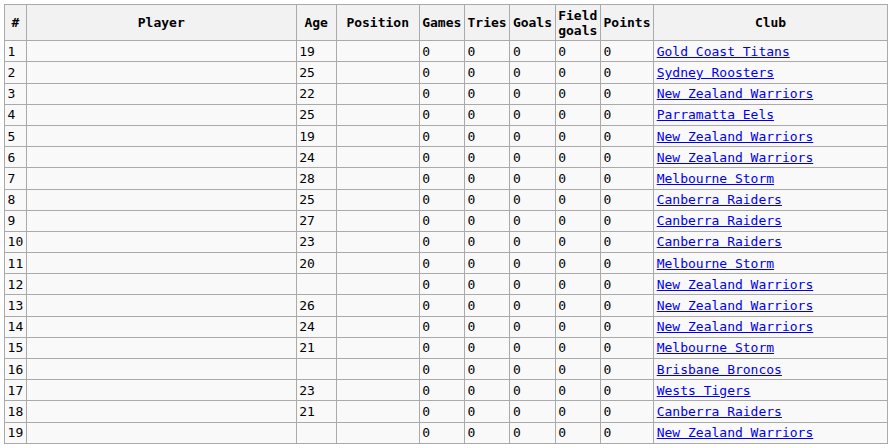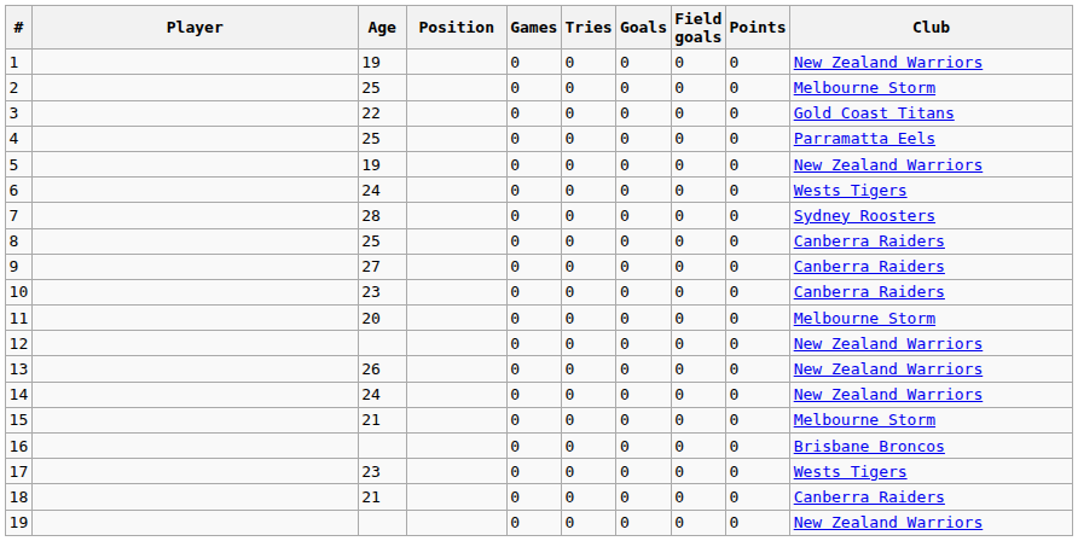 <table class="wikitable sortable" style="width:100%;text-align:left">
 <tr>
 <th width=2%>#</th>
 <th width=40%>Player</th>
 <th width=5%>Age</th>
 <th width=10%>Position</th>
 <th width=2%>Games</th>
 <th width=2%>Tries</th>
 <th width=2%>Goals</th>
 <th width=2%>Field goals</th>
 <th width=2%>Points</th>
 <th width=35%>Club</th>
 </tr>
 <tr>
 </tr>
 <tr>
 <td>1</td>
 <td align=left></td>
 <td>19</td>
 <td align=center></td>
 <td>0</td>
 <td>0</td>
 <td>0</td>
 <td>0</td>
 <td>0</td>
-<td>  <a href='#'>Gold Coast Titans</a></td>
+<td>  <a href='#'>New Zealand Warriors</a></td>
 </tr>
 <tr>
 <td>2</td>
 <td align=left></td>
 <td>25</td>
 <td align=center></td>
 <td>0</td>
 <td>0</td>
 <td>0</td>
 <td>0</td>
 <td>0</td>
-<td>  <a href='#'>Sydney Roosters</a></td>
+<td>  <a href='#'>Melbourne Storm</a></td>
 </tr>
 <tr>
 <td>3</td>
 <td align=left></td>
 <td>22</td>
 <td align=center></td>
 <td>0</td>
 <td>0</td>
 <td>0</td>
 <td>0</td>
 <td>0</td>
-<td>  <a href='#'>New Zealand Warriors</a></td>
+<td>  <a href='#'>Gold Coast Titans</a></td>
 </tr>
 <tr>
 <td>4</td>
 <td align=left></td>
 <td>25</td>
 <td align=center></td>
 <td>0</td>
 <td>0</td>
 <td>0</td>
 <td>0</td>
 <td>0</td>
 <td>  <a href='#'>Parramatta Eels</a></td>
 </tr>
 <tr>
 <td>5</td>
 <td align=left></td>
 <td>19</td>
 <td align=center></td>
 <td>0</td>
 <td>0</td>
 <td>0</td>
 <td>0</td>
 <td>0</td>
 <td>  <a href='#'>New Zealand Warriors</a></td>
 </tr>
 <tr>
 <td>6</td>
 <td align=left></td>
 <td>24</td>
 <td align=center></td>
 <td>0</td>
 <td>0</td>
 <td>0</td>
 <td>0</td>
 <td>0</td>
-<td>  <a href='#'>New Zealand Warriors</a></td>
+<td>  <a href='#'>Wests Tigers</a></td>
 </tr>
 <tr>
 <td>7</td>
 <td align=left></td>
 <td>28</td>
 <td align=center></td>
 <td>0</td>
 <td>0</td>
 <td>0</td>
 <td>0</td>
 <td>0</td>
-<td>  <a href='#'>Melbourne Storm</a></td>
+<td>  <a href='#'>Sydney Roosters</a></td>
 </tr>
 <tr>
 <td>8</td>
 <td align=left></td>
 <td>25</td>
 <td align=center></td>
 <td>0</td>
 <td>0</td>
 <td>0</td>
 <td>0</td>
 <td>0</td>
 <td>  <a href='#'>Canberra Raiders</a></td>
 </tr>
 <tr>
 <td>9</td>
 <td align=left></td>
 <td>27</td>
 <td align=center></td>
 <td>0</td>
 <td>0</td>
 <td>0</td>
 <td>0</td>
 <td>0</td>
 <td>  <a href='#'>Canberra Raiders</a></td>
 </tr>
 <tr>
 <td>10</td>
 <td align=left></td>
 <td>23</td>
 <td align=center></td>
 <td>0</td>
 <td>0</td>
 <td>0</td>
 <td>0</td>
 <td>0</td>
 <td>  <a href='#'>Canberra Raiders</a></td>
 </tr>
 <tr>
 <td>11</td>
 <td align=left></td>
 <td>20</td>
 <td align=center></td>
 <td>0</td>
 <td>0</td>
 <td>0</td>
 <td>0</td>
 <td>0</td>
 <td>  <a href='#'>Melbourne Storm</a></td>
 </tr>
 <tr>
 <td>12</td>
 <td align=left></td>
 <td></td>
 <td align=center></td>
 <td>0</td>
 <td>0</td>
 <td>0</td>
 <td>0</td>
 <td>0</td>
 <td>  <a href='#'>New Zealand Warriors</a></td>
 </tr>
 <tr>
 <td>13</td>
 <td align=left></td>
 <td>26</td>
 <td align=center></td>
 <td>0</td>
 <td>0</td>
 <td>0</td>
 <td>0</td>
 <td>0</td>
 <td>  <a href='#'>New Zealand Warriors</a></td>
 </tr>
 <tr>
 <td>14</td>
 <td align=left></td>
 <td>24</td>
 <td align=center></td>
 <td>0</td>
 <td>0</td>
 <td>0</td>
 <td>0</td>
 <td>0</td>
 <td>  <a href='#'>New Zealand Warriors</a></td>
 </tr>
 <tr>
 <td>15</td>
 <td align=left></td>
 <td>21</td>
 <td align=center></td>
 <td>0</td>
 <td>0</td>
 <td>0</td>
 <td>0</td>
 <td>0</td>
 <td>  <a href='#'>Melbourne Storm</a></td>
 </tr>
 <tr>
 <td>16</td>
 <td align=left></td>
 <td></td>
 <td align=center></td>
 <td>0</td>
 <td>0</td>
 <td>0</td>
 <td>0</td>
 <td>0</td>
 <td>  <a href='#'>Brisbane Broncos</a></td>
 </tr>
 <tr>
 <td>17</td>
 <td align=left></td>
 <td>23</td>
 <td align=center></td>
 <td>0</td>
 <td>0</td>
 <td>0</td>
 <td>0</td>
 <td>0</td>
 <td>  <a href='#'>Wests Tigers</a></td>
 </tr>
 <tr>
 <td>18</td>
 <td align=left></td>
 <td>21</td>
 <td align=center></td>
 <td>0</td>
 <td>0</td>
 <td>0</td>
 <td>0</td>
 <td>0</td>
 <td>  <a href='#'>Canberra Raiders</a></td>
 </tr>
 <tr>
 <td>19</td>
 <td align=left></td>
 <td></td>
 <td align=center></td>
 <td>0</td>
 <td>0</td>
 <td>0</td>
 <td>0</td>
 <td>0</td>
 <td>  <a href='#'>New Zealand Warriors</a></td>
 </tr>
 </table>
